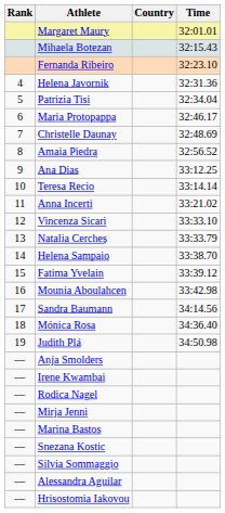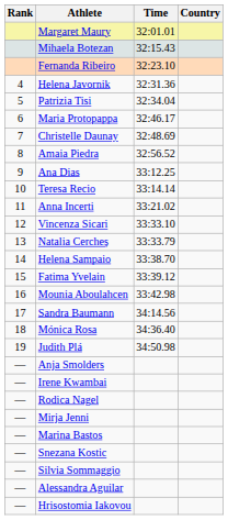 <table class="wikitable">
 <tr>
 <th>Rank</th>
 <th>Athlete</th>
+<th>Time</th>
 <th>Country</th>
-<th>Time</th>
 </tr>
 <tr bgcolor=#F7F6A8>
 <td align=center></td>
 <td><a href='#'>Margaret Maury</a></td>
+<td>32:01.01</td>
 <td></td>
-<td>32:01.01</td>
 </tr>
 <tr bgcolor=#DCE5E5>
 <td align=center></td>
 <td><a href='#'>Mihaela Botezan</a></td>
+<td>32:15.43</td>
 <td></td>
-<td>32:15.43</td>
 </tr>
 <tr bgcolor=#FFDAB9>
 <td align=center></td>
 <td><a href='#'>Fernanda Ribeiro</a></td>
+<td>32:23.10</td>
 <td></td>
-<td>32:23.10</td>
 </tr>
 <tr>
 <td align=center>4</td>
 <td><a href='#'>Helena Javornik</a></td>
+<td>32:31.36</td>
 <td></td>
-<td>32:31.36</td>
 </tr>
 <tr>
 <td align=center>5</td>
 <td><a href='#'>Patrizia Tisi</a></td>
+<td>32:34.04</td>
 <td></td>
-<td>32:34.04</td>
 </tr>
 <tr>
 <td align=center>6</td>
 <td><a href='#'>Maria Protopappa</a></td>
+<td>32:46.17</td>
 <td></td>
-<td>32:46.17</td>
 </tr>
 <tr>
 <td align=center>7</td>
 <td><a href='#'>Christelle Daunay</a></td>
+<td>32:48.69</td>
 <td></td>
-<td>32:48.69</td>
 </tr>
 <tr>
 <td align=center>8</td>
 <td><a href='#'>Amaia Piedra</a></td>
+<td>32:56.52</td>
 <td></td>
-<td>32:56.52</td>
 </tr>
 <tr>
 <td align=center>9</td>
 <td><a href='#'>Ana Dias</a></td>
+<td>33:12.25</td>
 <td></td>
-<td>33:12.25</td>
 </tr>
 <tr>
 <td align=center>10</td>
 <td><a href='#'>Teresa Recio</a></td>
+<td>33:14.14</td>
 <td></td>
-<td>33:14.14</td>
 </tr>
 <tr>
 <td align=center>11</td>
 <td><a href='#'>Anna Incerti</a></td>
+<td>33:21.02</td>
 <td></td>
-<td>33:21.02</td>
 </tr>
 <tr>
 <td align=center>12</td>
 <td><a href='#'>Vincenza Sicari</a></td>
+<td>33:33.10</td>
 <td></td>
-<td>33:33.10</td>
 </tr>
 <tr>
 <td align=center>13</td>
 <td><a href='#'>Natalia Cercheș</a></td>
+<td>33:33.79</td>
 <td></td>
-<td>33:33.79</td>
 </tr>
 <tr>
 <td align=center>14</td>
 <td><a href='#'>Helena Sampaio</a></td>
+<td>33:38.70</td>
 <td></td>
-<td>33:38.70</td>
 </tr>
 <tr>
 <td align=center>15</td>
 <td><a href='#'>Fatima Yvelain</a></td>
+<td>33:39.12</td>
 <td></td>
-<td>33:39.12</td>
 </tr>
 <tr>
 <td align=center>16</td>
 <td><a href='#'>Mounia Aboulahcen</a></td>
+<td>33:42.98</td>
 <td></td>
-<td>33:42.98</td>
 </tr>
 <tr>
 <td align=center>17</td>
 <td><a href='#'>Sandra Baumann</a></td>
+<td>34:14.56</td>
 <td></td>
-<td>34:14.56</td>
 </tr>
 <tr>
 <td align=center>18</td>
 <td><a href='#'>Mónica Rosa</a></td>
+<td>34:36.40</td>
 <td></td>
-<td>34:36.40</td>
 </tr>
 <tr>
 <td align=center>19</td>
 <td><a href='#'>Judith Plá</a></td>
+<td>34:50.98</td>
 <td></td>
-<td>34:50.98</td>
 </tr>
 <tr>
 <td align=center>—</td>
 <td><a href='#'>Anja Smolders</a></td>
 <td></td>
 <td></td>
 </tr>
 <tr>
 <td align=center>—</td>
 <td><a href='#'>Irene Kwambai</a></td>
 <td></td>
 <td></td>
 </tr>
 <tr>
 <td align=center>—</td>
 <td><a href='#'>Rodica Nagel</a></td>
 <td></td>
 <td></td>
 </tr>
 <tr>
 <td align=center>—</td>
 <td><a href='#'>Mirja Jenni</a></td>
 <td></td>
 <td></td>
 </tr>
 <tr>
 <td align=center>—</td>
 <td><a href='#'>Marina Bastos</a></td>
 <td></td>
 <td></td>
 </tr>
 <tr>
 <td align=center>—</td>
 <td><a href='#'>Snezana Kostic</a></td>
 <td></td>
 <td></td>
 </tr>
 <tr>
 <td align=center>—</td>
 <td><a href='#'>Silvia Sommaggio</a></td>
 <td></td>
 <td></td>
 </tr>
 <tr>
 <td align=center>—</td>
 <td><a href='#'>Alessandra Aguilar</a></td>
 <td></td>
 <td></td>
 </tr>
 <tr>
 <td align=center>—</td>
 <td><a href='#'>Hrisostomia Iakovou</a></td>
 <td></td>
 <td></td>
 </tr>
 </table>
